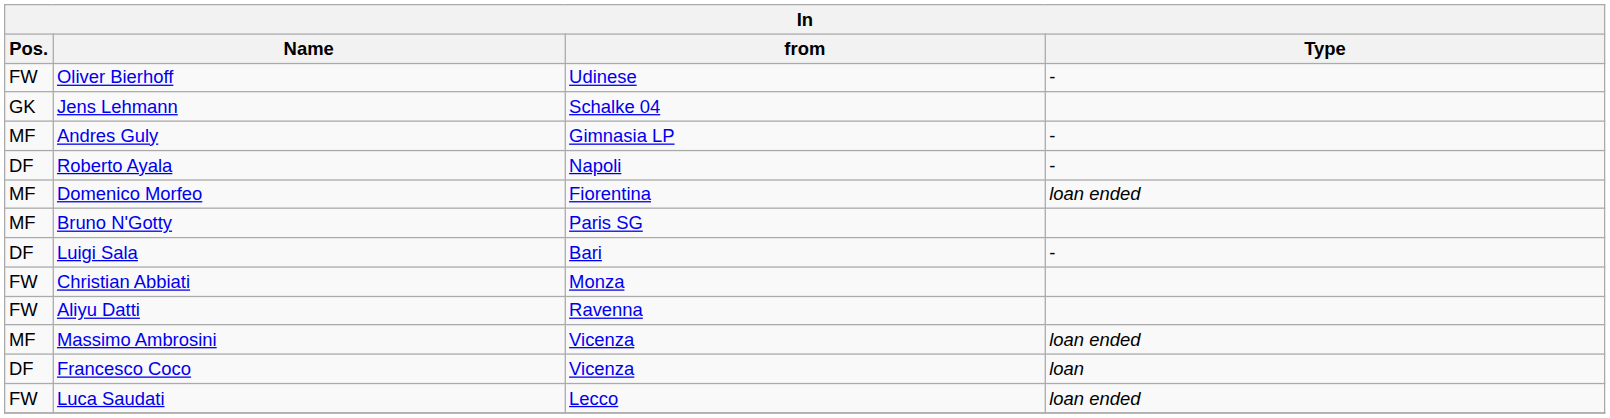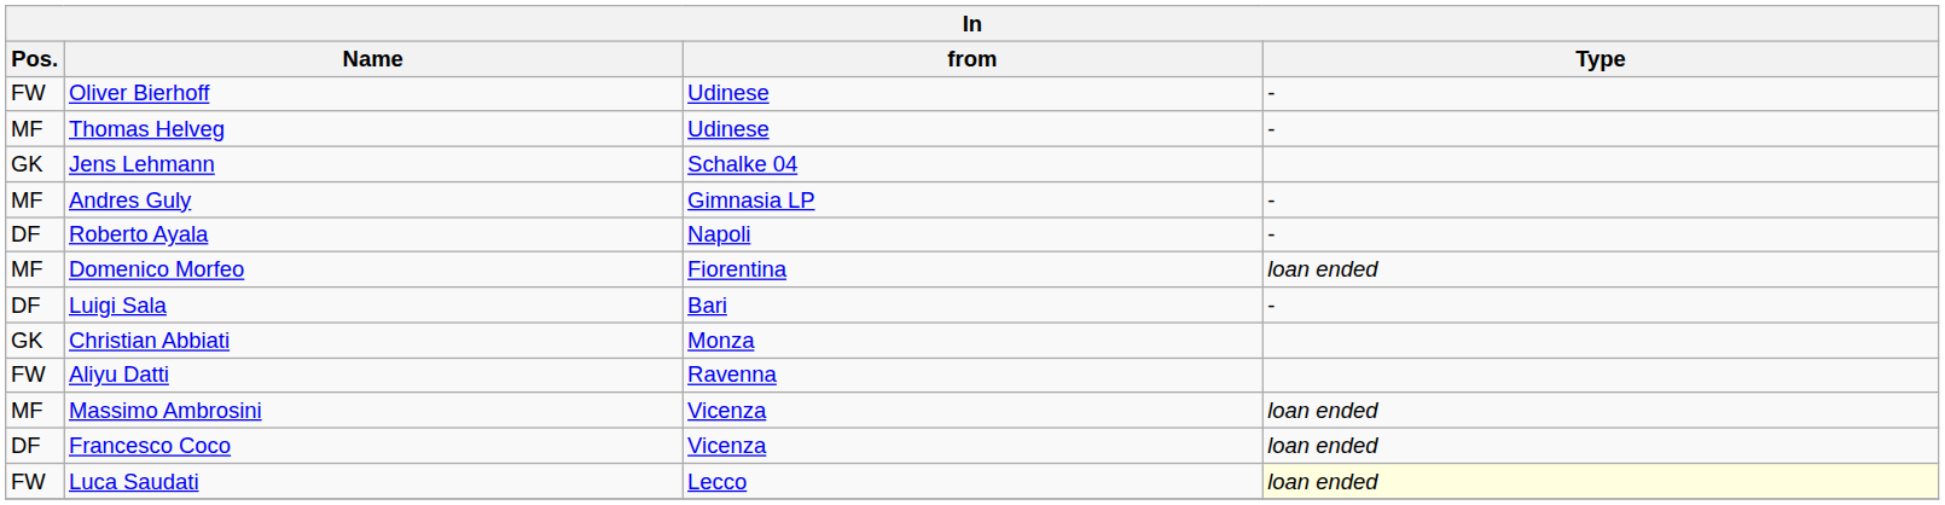 <table class="wikitable" style="font-size:90%;width:99%;">
 <tr>
 <th colspan="4">In</th>
 </tr>
 <tr>
 <th width=3%>Pos.</th>
 <th width=32%>Name</th>
 <th width=30%>from</th>
 <th width=35%>Type</th>
 </tr>
 <tr>
 <td>FW</td>
 <td><a href='#'>Oliver Bierhoff</a></td>
+<td><a href='#'>Udinese</a></td>
+<td>-</td>
+</tr>
+<tr>
+<td>MF</td>
+<td><a href='#'>Thomas Helveg</a></td>
 <td><a href='#'>Udinese</a></td>
 <td>-</td>
 </tr>
 <tr>
 <td>GK</td>
 <td><a href='#'>Jens Lehmann</a></td>
 <td><a href='#'>Schalke 04</a></td>
 <td></td>
 </tr>
 <tr>
 <td>MF</td>
 <td><a href='#'>Andres Guly</a></td>
 <td><a href='#'>Gimnasia LP</a></td>
 <td>-</td>
 </tr>
 <tr>
 <td>DF</td>
 <td><a href='#'>Roberto Ayala </a></td>
 <td><a href='#'>Napoli</a></td>
 <td>-</td>
 </tr>
 <tr>
 <td>MF</td>
 <td><a href='#'>Domenico Morfeo</a></td>
 <td><a href='#'>Fiorentina</a></td>
 <td><em>loan ended</em></td>
 </tr>
 <tr>
-<td>MF</td>
-<td><a href='#'>Bruno N'Gotty</a></td>
-<td><a href='#'>Paris SG</a></td>
-<td></td>
-</tr>
-<tr>
 <td>DF</td>
 <td><a href='#'>Luigi Sala</a></td>
 <td><a href='#'>Bari</a></td>
 <td>-</td>
 </tr>
 <tr>
-<td>FW</td>
+<td>GK</td>
 <td><a href='#'>Christian Abbiati </a></td>
 <td><a href='#'>Monza</a></td>
 <td></td>
 </tr>
 <tr>
 <td>FW</td>
 <td><a href='#'>Aliyu Datti</a></td>
 <td><a href='#'>Ravenna</a></td>
 <td></td>
 </tr>
 <tr>
 <td>MF</td>
 <td><a href='#'>Massimo Ambrosini </a></td>
 <td><a href='#'>Vicenza</a></td>
 <td><em>loan ended</em></td>
 </tr>
 <tr>
 <td>DF</td>
 <td><a href='#'>Francesco Coco </a></td>
 <td><a href='#'>Vicenza</a></td>
-<td><em>loan</em></td>
+<td><em> loan ended</em></td>
 </tr>
 <tr>
 <td>FW</td>
 <td><a href='#'>Luca Saudati</a></td>
 <td><a href='#'>Lecco</a></td>
-<td><em> loan ended</em></td>
+<td style="background: lightyellow;"><em> loan ended</em></td>
 </tr>
 <tr>
 </tr>
 </table>
